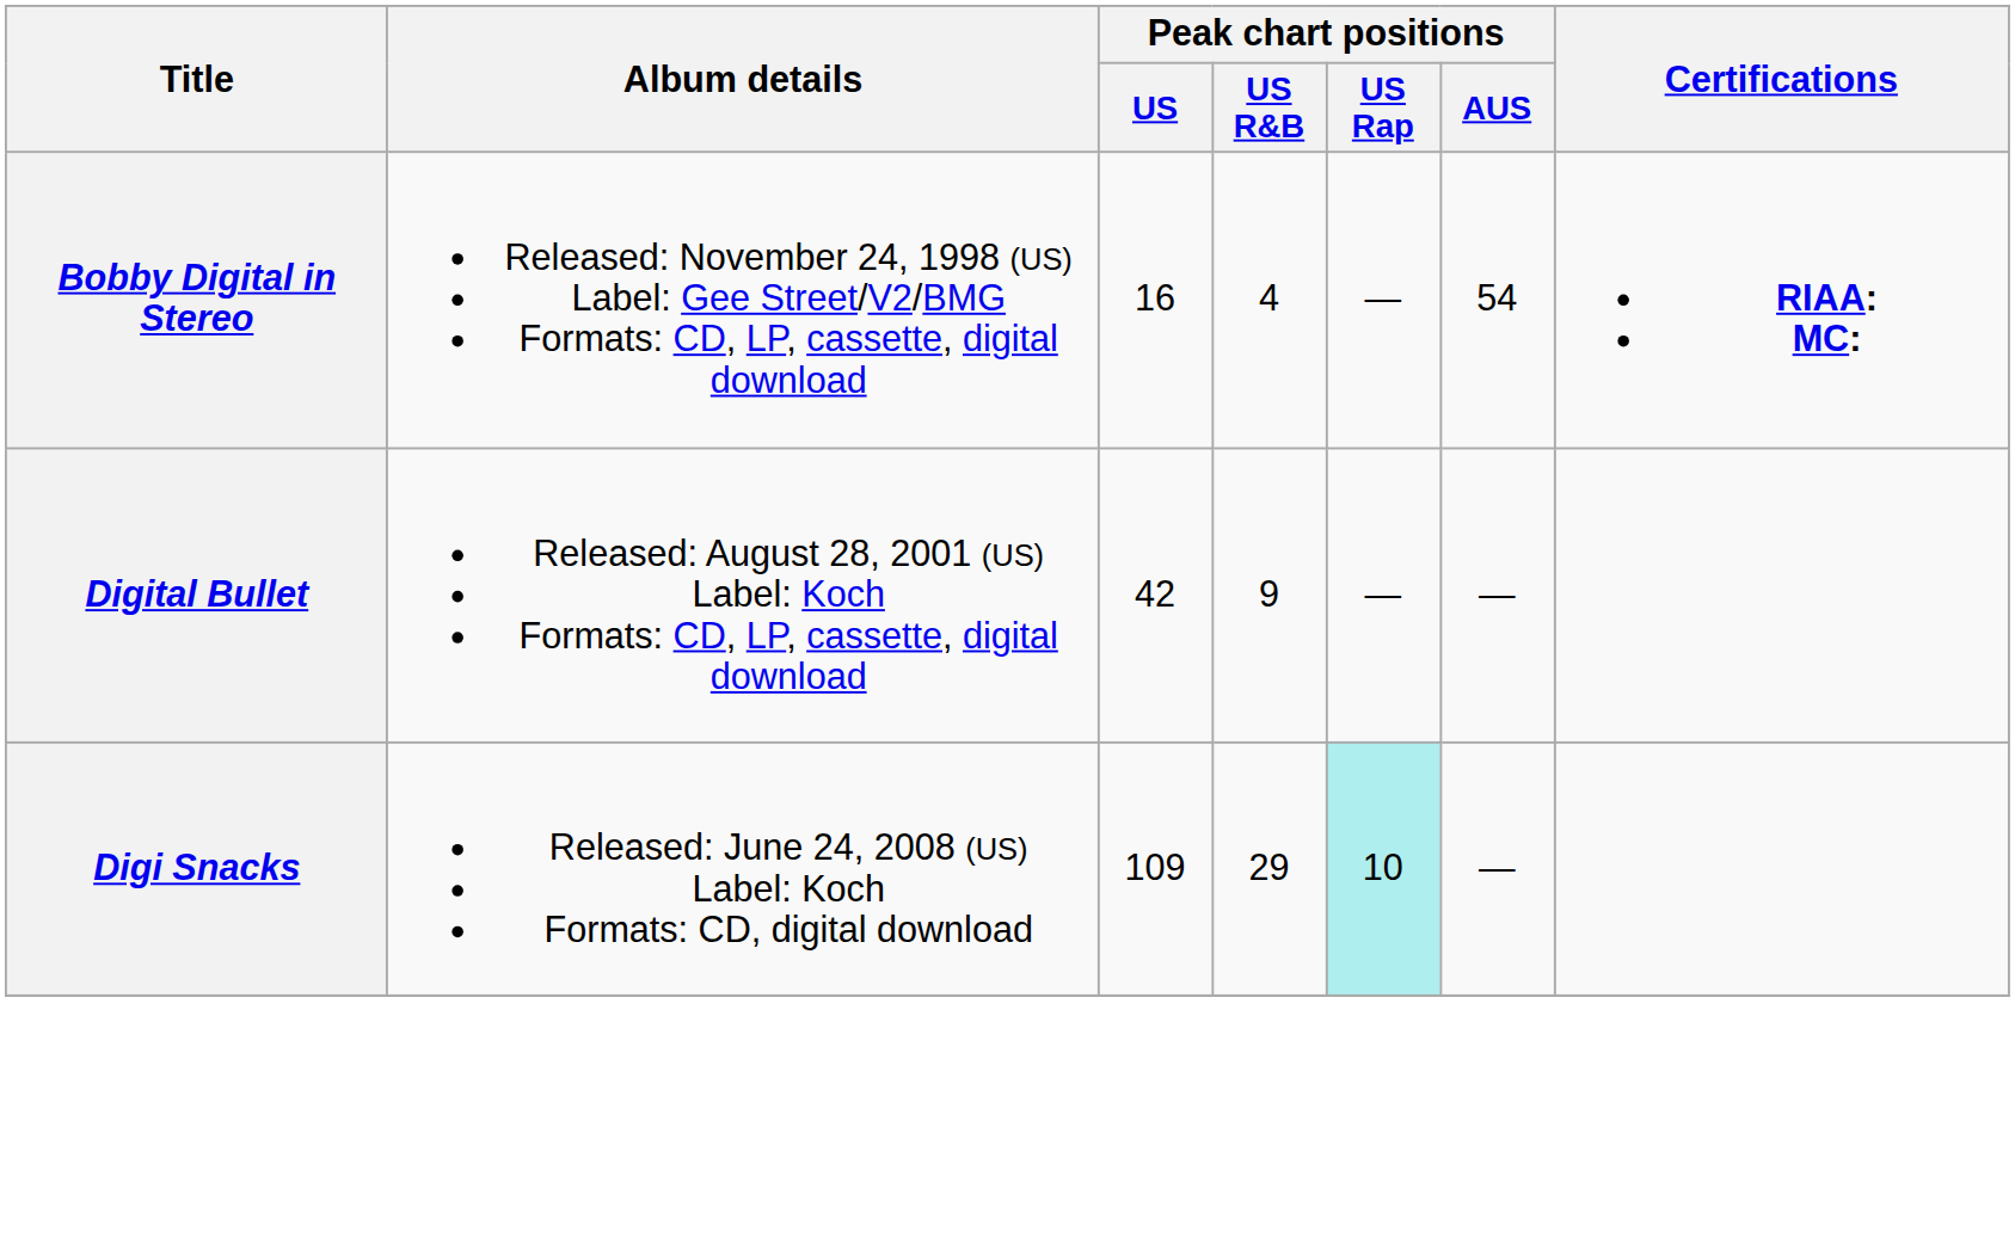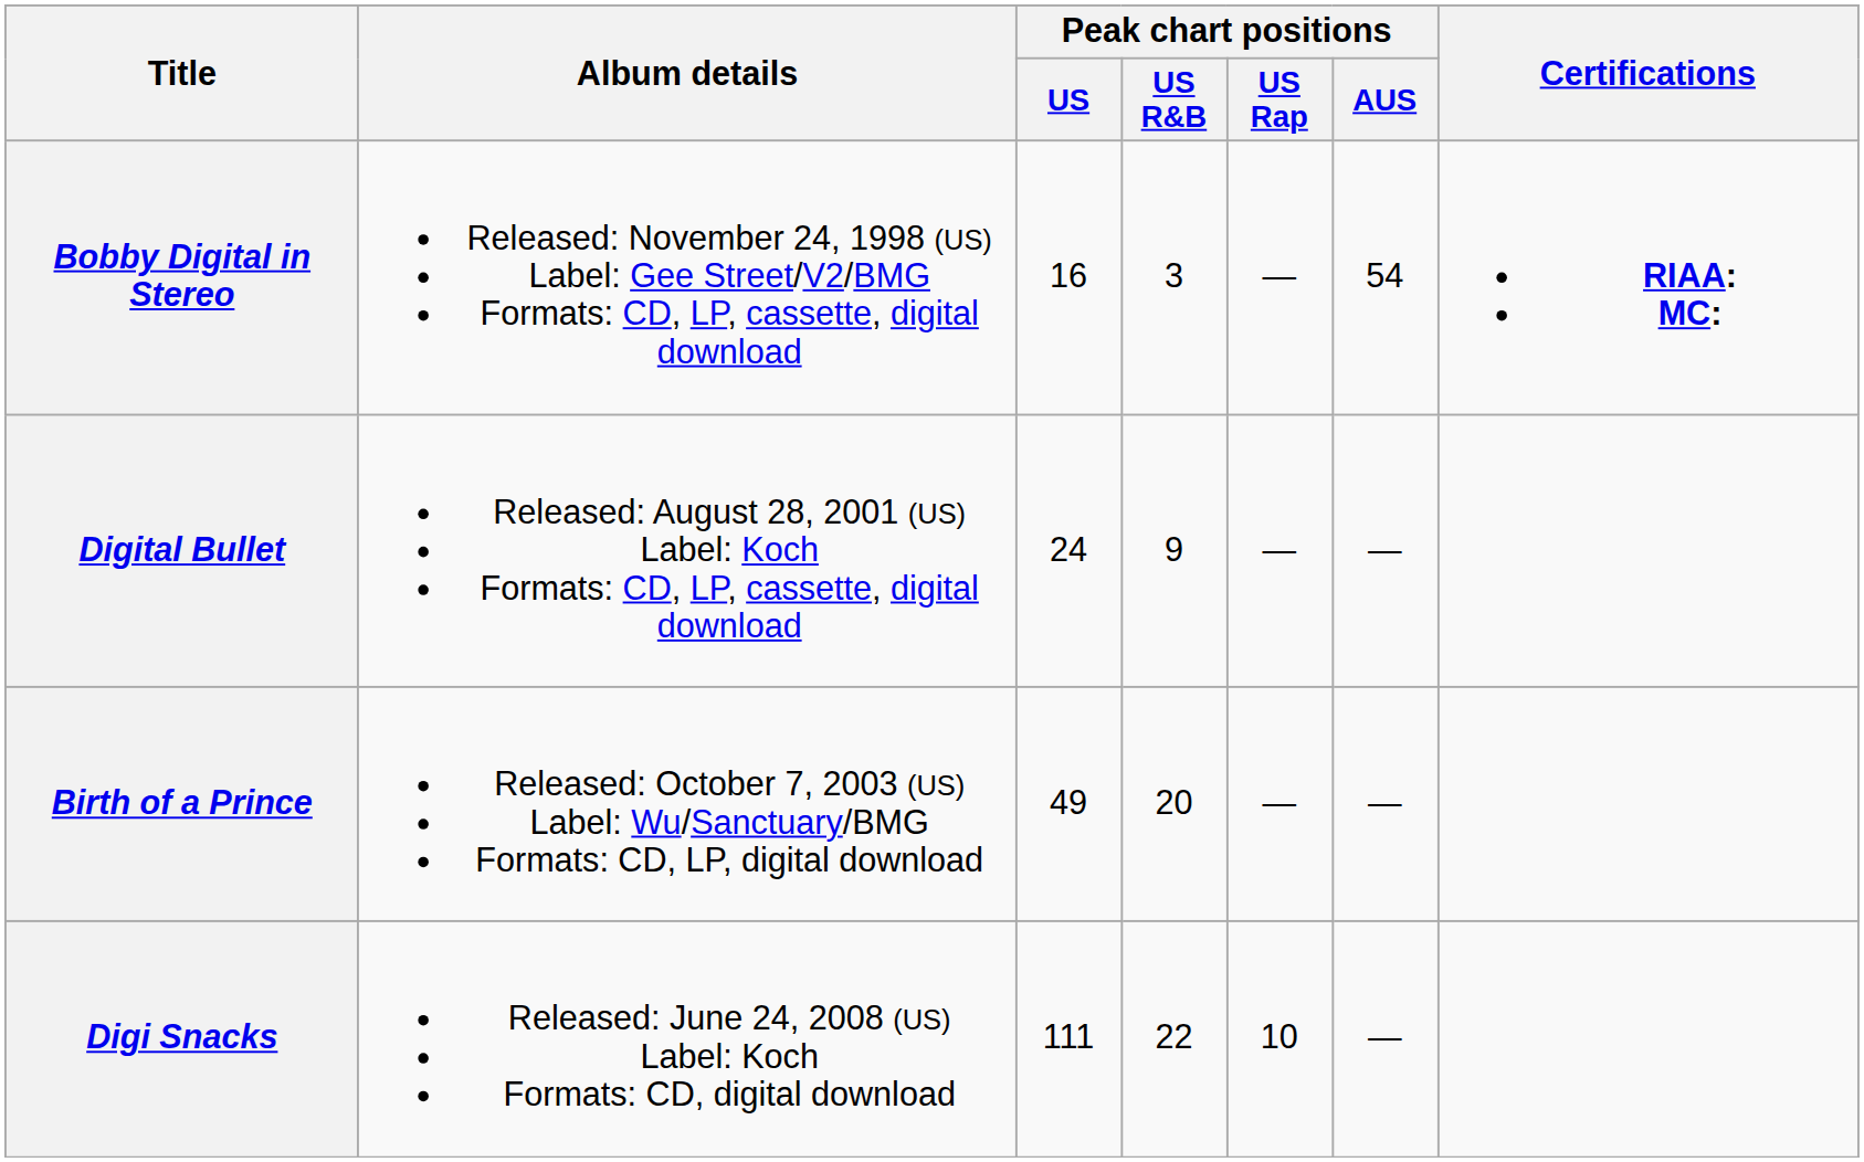 <table class="wikitable plainrowheaders" style="text-align:center;">
 <tr>
 <th scope="col" rowspan="2" style="width:10em;">Title</th>
 <th scope="col" rowspan="2" style="width:19em;">Album details</th>
 <th scope="col" colspan="4">Peak chart positions</th>
 <th scope="col" rowspan="2" style="width:12em;"><a href='#'>Certifications</a></th>
 </tr>
 <tr>
 <th scope="col" style="width:3em;font-size:90%;"><a href='#'>US</a><br></th>
 <th scope="col" style="width:3em;font-size:90%;"><a href='#'>US R&B</a><br></th>
 <th scope="col" style="width:3em;font-size:90%;"><a href='#'>US<br>Rap</a><br></th>
 <th scope="col" style="width:3em;font-size:90%;"><a href='#'>AUS</a><br></th>
 </tr>
 <tr>
 <th scope="row"><em><a href='#'>Bobby Digital in Stereo</a></em></th>
 <td><br><ul><li>Released: November 24, 1998 <small>(US)</small></li><li>Label: <a href='#'>Gee Street</a>/<a href='#'>V2</a>/<a href='#'>BMG</a></li><li>Formats: <a href='#'>CD</a>, <a href='#'>LP</a>, <a href='#'>cassette</a>, <a href='#'>digital download</a></li></ul></td>
 <td>16</td>
-<td>4</td>
+<td>3</td>
 <td>—</td>
 <td>54</td>
 <td><strong><br><ul><li><a href='#'>RIAA</a>: </li><li><a href='#'>MC</a>: </li></ul></strong></td>
 </tr>
 <tr>
 <th scope="row"><em><a href='#'>Digital Bullet</a></em></th>
 <td><br><ul><li>Released: August 28, 2001 <small>(US)</small></li><li>Label: <a href='#'>Koch</a></li><li>Formats: <a href='#'>CD</a>, <a href='#'>LP</a>, <a href='#'>cassette</a>, <a href='#'>digital download</a></li></ul></td>
-<td>42</td>
+<td>24</td>
 <td>9</td>
+<td>—</td>
+<td>—</td>
+<td></td>
+</tr>
+<tr>
+<th scope="row"><em><a href='#'>Birth of a Prince</a></em></th>
+<td><br><ul><li>Released: October 7, 2003 <small>(US)</small></li><li>Label: <a href='#'>Wu</a>/<a href='#'>Sanctuary</a>/BMG</li><li>Formats: CD, LP, digital download</li></ul></td>
+<td>49</td>
+<td>20</td>
 <td>—</td>
 <td>—</td>
 <td></td>
 </tr>
 <tr>
 <th scope="row"><em><a href='#'>Digi Snacks</a></em></th>
 <td><br><ul><li>Released: June 24, 2008 <small>(US)</small></li><li>Label: Koch</li><li>Formats: CD, digital download</li></ul></td>
-<td>109</td>
-<td>29</td>
-<td style="background: paleturquoise;">10</td>
+<td>111</td>
+<td>22</td>
+<td>10</td>
 <td>—</td>
 <td></td>
 </tr>
 <tr>
 </tr>
 </table>
